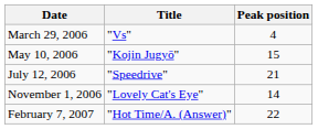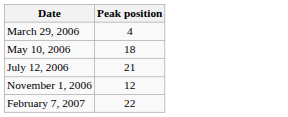 <table class="wikitable">
 <tr>
 <th>Date</th>
-<th>Title</th>
 <th>Peak position</th>
 </tr>
 <tr>
 <td>March 29, 2006</td>
-<td>"<a href='#'>Vs</a>"</td>
 <td align="center">4</td>
 </tr>
 <tr>
 <td>May 10, 2006</td>
-<td>"<a href='#'>Kojin Jugyō</a>"</td>
-<td align="center">15</td>
+<td align="center">18</td>
 </tr>
 <tr>
 <td>July 12, 2006</td>
-<td>"<a href='#'>Speedrive</a>"</td>
 <td align="center">21</td>
 </tr>
 <tr>
 <td>November 1, 2006</td>
-<td>"<a href='#'>Lovely Cat's Eye</a>"</td>
-<td align="center">14</td>
+<td align="center">12</td>
 </tr>
 <tr>
 <td>February 7, 2007</td>
-<td>"<a href='#'>Hot Time/A. (Answer)</a>"</td>
 <td align="center">22</td>
 </tr>
 </table>
